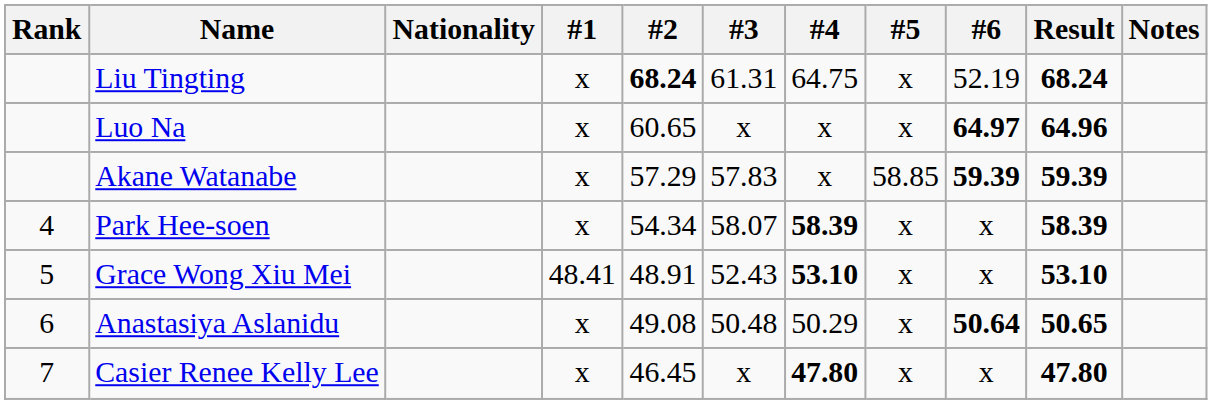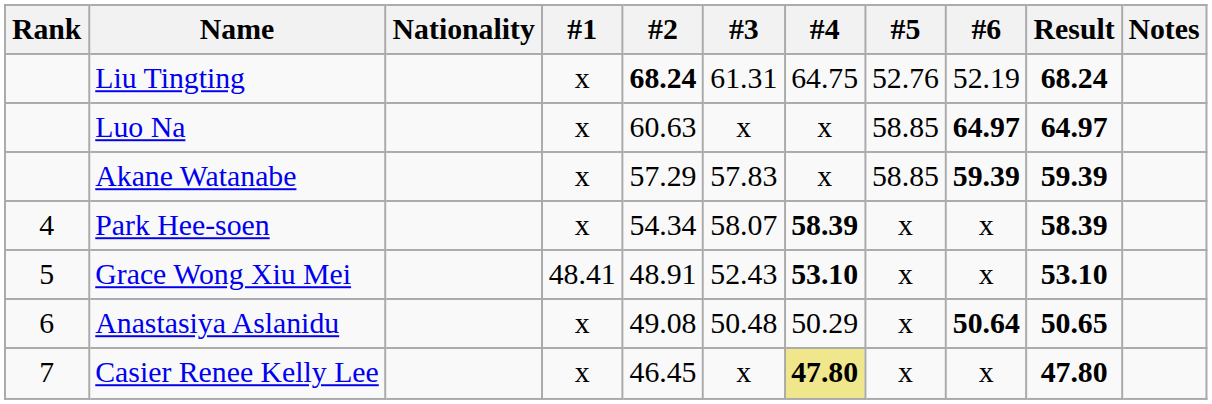 <table class="wikitable sortable" style="text-align:center;font-size:95%">
 <tr>
 <th>Rank</th>
 <th>Name</th>
 <th>Nationality</th>
 <th>#1</th>
 <th>#2</th>
 <th>#3</th>
 <th>#4</th>
 <th>#5</th>
 <th>#6</th>
 <th>Result</th>
 <th>Notes</th>
 </tr>
 <tr>
 <td></td>
 <td align=left><a href='#'>Liu Tingting</a></td>
 <td align=left></td>
 <td>x</td>
 <td><strong>68.24</strong></td>
 <td>61.31</td>
 <td>64.75</td>
-<td>x</td>
+<td>52.76</td>
 <td>52.19</td>
 <td><strong>68.24</strong></td>
 <td></td>
 </tr>
 <tr>
 <td></td>
 <td align=left><a href='#'>Luo Na</a></td>
 <td align=left></td>
 <td>x</td>
-<td>60.65</td>
+<td>60.63</td>
 <td>x</td>
 <td>x</td>
-<td>x</td>
+<td>58.85</td>
 <td><strong>64.97</strong></td>
-<td><strong>64.96</strong></td>
+<td><strong>64.97</strong></td>
 <td></td>
 </tr>
 <tr>
 <td></td>
 <td align=left><a href='#'>Akane Watanabe</a></td>
 <td align=left></td>
 <td>x</td>
 <td>57.29</td>
 <td>57.83</td>
 <td>x</td>
 <td>58.85</td>
 <td><strong>59.39</strong></td>
 <td><strong>59.39</strong></td>
 <td></td>
 </tr>
 <tr>
 <td>4</td>
 <td align=left><a href='#'>Park Hee-soen</a></td>
 <td align=left></td>
 <td>x</td>
 <td>54.34</td>
 <td>58.07</td>
 <td><strong>58.39</strong></td>
 <td>x</td>
 <td>x</td>
 <td><strong>58.39</strong></td>
 <td></td>
 </tr>
 <tr>
 <td>5</td>
 <td align=left><a href='#'>Grace Wong Xiu Mei</a></td>
 <td align=left></td>
 <td>48.41</td>
 <td>48.91</td>
 <td>52.43</td>
 <td><strong>53.10</strong></td>
 <td>x</td>
 <td>x</td>
 <td><strong>53.10</strong></td>
 <td></td>
 </tr>
 <tr>
 <td>6</td>
 <td align=left><a href='#'>Anastasiya Aslanidu</a></td>
 <td align=left></td>
 <td>x</td>
 <td>49.08</td>
 <td>50.48</td>
 <td>50.29</td>
 <td>x</td>
 <td><strong>50.64</strong></td>
 <td><strong>50.65</strong></td>
 <td></td>
 </tr>
 <tr>
 <td>7</td>
 <td align=left><a href='#'>Casier Renee Kelly Lee</a></td>
 <td align=left></td>
 <td>x</td>
 <td>46.45</td>
 <td>x</td>
-<td><strong>47.80</strong></td>
+<td style="background: khaki;"><strong>47.80</strong></td>
 <td>x</td>
 <td>x</td>
 <td><strong>47.80</strong></td>
 <td></td>
 </tr>
 </table>
